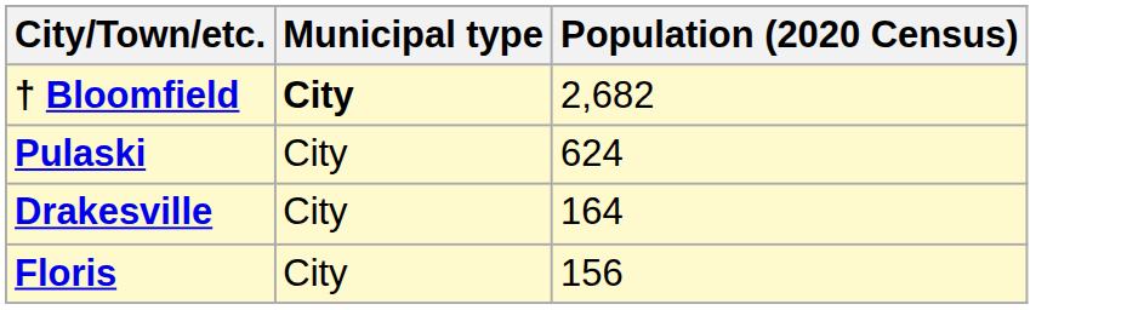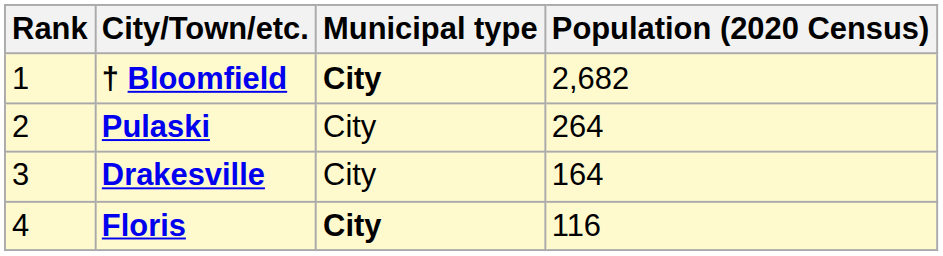 <table class="wikitable sortable">
 <tr>
+<th>Rank</th>
 <th>City/Town/etc.</th>
 <th>Municipal type</th>
 <th>Population (2020 Census)</th>
 </tr>
 <tr style="background-color:#FFFACD;">
+<td>1</td>
 <td><strong>†</strong> <strong><a href='#'>Bloomfield</a></strong></td>
 <td><strong>City</strong></td>
 <td>2,682</td>
 </tr>
 <tr style="background-color:#FFFACD;">
+<td>2</td>
 <td><strong><a href='#'>Pulaski</a></strong></td>
 <td>City</td>
-<td>624</td>
+<td>264</td>
 </tr>
 <tr style="background-color:#FFFACD;">
+<td>3</td>
 <td><strong><a href='#'>Drakesville</a></strong></td>
 <td>City</td>
 <td>164</td>
 </tr>
 <tr style="background-color:#FFFACD;">
+<td>4</td>
 <td><strong><a href='#'>Floris</a></strong></td>
-<td>City</td>
-<td>156</td>
+<td><strong>City</strong></td>
+<td>116</td>
 </tr>
 </table>
